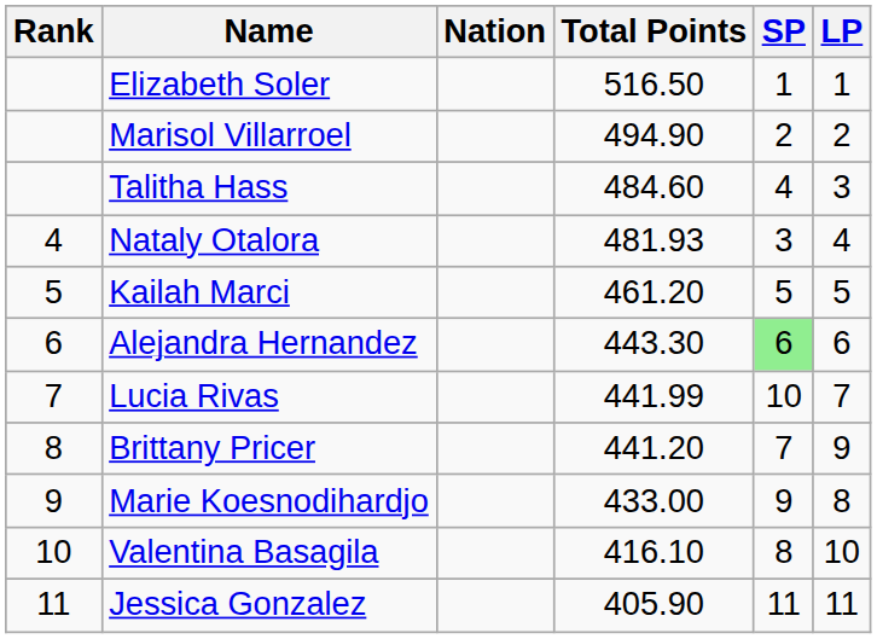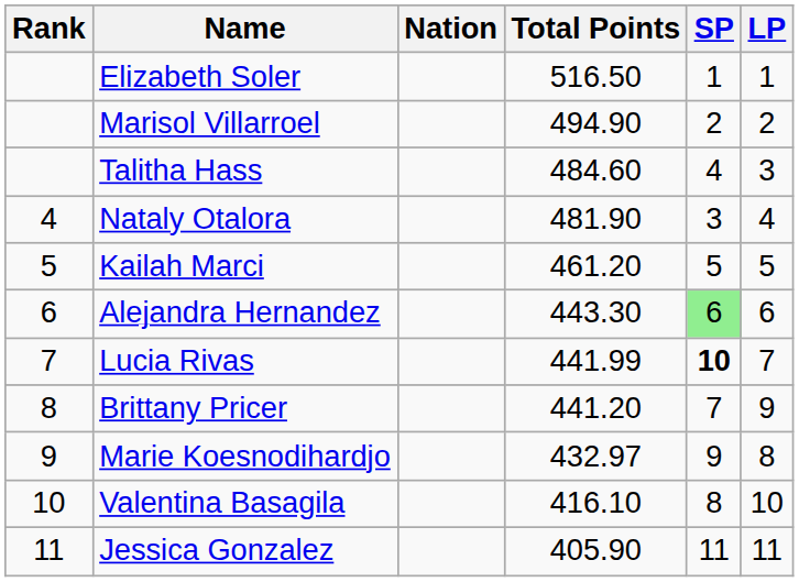 <table class="wikitable sortable">
 <tr>
 <th>Rank</th>
 <th>Name</th>
 <th>Nation</th>
 <th>Total Points</th>
 <th><a href='#'>SP</a></th>
 <th><a href='#'>LP</a></th>
 </tr>
 <tr>
 <td align="center"></td>
 <td><a href='#'>Elizabeth Soler</a></td>
 <td></td>
 <td align="center">516.50</td>
 <td align="center">1</td>
 <td align="center">1</td>
 </tr>
 <tr>
 <td align="center"></td>
 <td><a href='#'>Marisol Villarroel</a></td>
 <td></td>
 <td align="center">494.90</td>
 <td align="center">2</td>
 <td align="center">2</td>
 </tr>
 <tr>
 <td align="center"></td>
 <td><a href='#'>Talitha Hass</a></td>
 <td></td>
 <td align="center">484.60</td>
 <td align="center">4</td>
 <td align="center">3</td>
 </tr>
 <tr>
 <td align="center">4</td>
 <td><a href='#'>Nataly Otalora</a></td>
 <td></td>
-<td align="center">481.93</td>
+<td align="center">481.90</td>
 <td align="center">3</td>
 <td align="center">4</td>
 </tr>
 <tr>
 <td align="center">5</td>
 <td><a href='#'>Kailah Marci</a></td>
 <td></td>
 <td align="center">461.20</td>
 <td align="center">5</td>
 <td align="center">5</td>
 </tr>
 <tr>
 <td align="center">6</td>
 <td><a href='#'>Alejandra Hernandez</a></td>
 <td></td>
 <td align="center">443.30</td>
 <td align="center" style="background: lightgreen;">6</td>
 <td align="center">6</td>
 </tr>
 <tr>
 <td align="center">7</td>
 <td><a href='#'>Lucia Rivas</a></td>
 <td></td>
 <td align="center">441.99</td>
-<td align="center">10</td>
+<td align="center"><strong>10</strong></td>
 <td align="center">7</td>
 </tr>
 <tr>
 <td align="center">8</td>
 <td><a href='#'>Brittany Pricer</a></td>
 <td></td>
 <td align="center">441.20</td>
 <td align="center">7</td>
 <td align="center">9</td>
 </tr>
 <tr>
 <td align="center">9</td>
 <td><a href='#'>Marie Koesnodihardjo</a></td>
 <td></td>
-<td align="center">433.00</td>
+<td align="center">432.97</td>
 <td align="center">9</td>
 <td align="center">8</td>
 </tr>
 <tr>
 <td align="center">10</td>
 <td><a href='#'>Valentina Basagila</a></td>
 <td></td>
 <td align="center">416.10</td>
 <td align="center">8</td>
 <td align="center">10</td>
 </tr>
 <tr>
 <td align="center">11</td>
 <td><a href='#'>Jessica Gonzalez</a></td>
 <td></td>
 <td align="center">405.90</td>
 <td align="center">11</td>
 <td align="center">11</td>
 </tr>
 </table>
